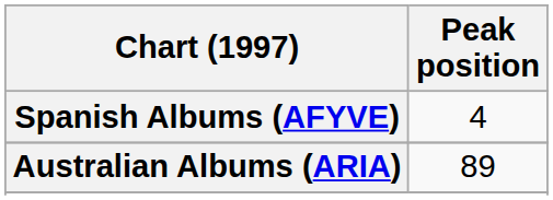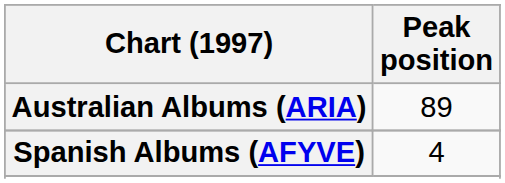 <table class="wikitable sortable plainrowheaders" style="text-align:center">
 <tr>
 <th scope="col">Chart (1997)</th>
 <th scope="col">Peak<br>position</th>
 </tr>
 <tr>
-<th scope="row">Spanish Albums (<a href='#'>AFYVE</a>)</th>
-<td align="center">4</td>
+<th scope="row">Australian Albums (<a href='#'>ARIA</a>)</th>
+<td>89</td>
 </tr>
 <tr>
 </tr>
 <tr>
 </tr>
 <tr>
 </tr>
 <tr>
 </tr>
 <tr>
 </tr>
 <tr>
 </tr>
 <tr>
 </tr>
 <tr>
 </tr>
 <tr>
 </tr>
 <tr>
 </tr>
 <tr>
-<th scope="row">Australian Albums (<a href='#'>ARIA</a>)</th>
-<td>89</td>
+<th scope="row">Spanish Albums (<a href='#'>AFYVE</a>)</th>
+<td align="center">4</td>
 </tr>
 <tr>
 </tr>
 <tr>
 </tr>
 <tr>
 </tr>
 </table>
